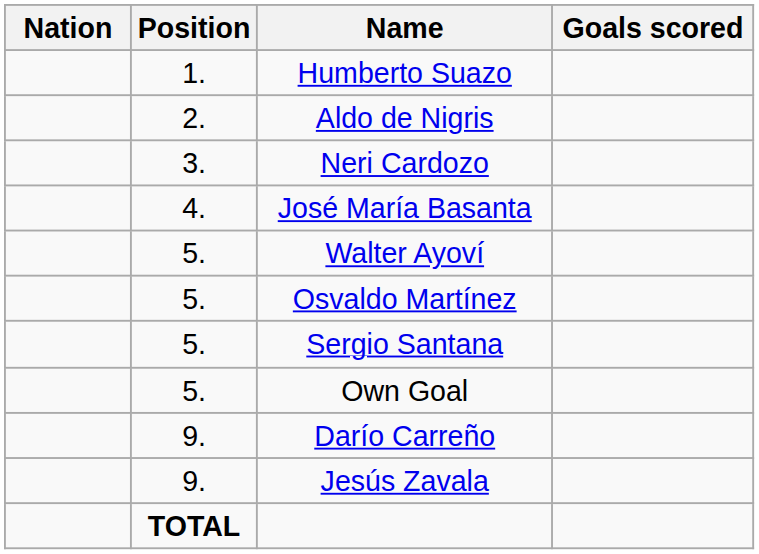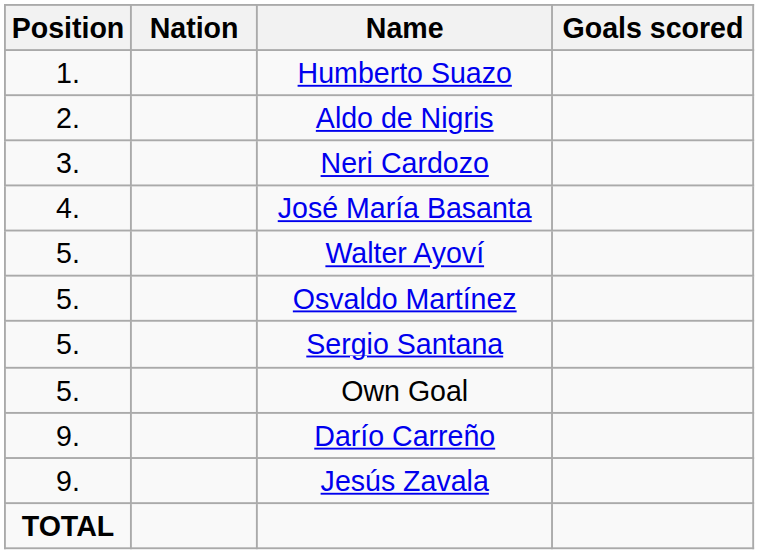 <table class="wikitable" style="font-size: 95%; text-align: center;">
 <tr>
+<th width=60>Position</th>
 <th width=60>Nation</th>
-<th width=60>Position</th>
 <th width=150>Name</th>
 <th width=100>Goals scored</th>
 </tr>
 <tr>
+<td>1.</td>
 <td></td>
-<td>1.</td>
 <td><a href='#'>Humberto Suazo</a></td>
 <td></td>
 </tr>
 <tr>
+<td>2.</td>
 <td></td>
-<td>2.</td>
 <td><a href='#'>Aldo de Nigris</a></td>
 <td></td>
 </tr>
 <tr>
+<td>3.</td>
 <td></td>
-<td>3.</td>
 <td><a href='#'>Neri Cardozo</a></td>
 <td></td>
 </tr>
 <tr>
+<td>4.</td>
 <td></td>
-<td>4.</td>
 <td><a href='#'>José María Basanta</a></td>
 <td></td>
 </tr>
 <tr>
+<td>5.</td>
 <td></td>
-<td>5.</td>
 <td><a href='#'>Walter Ayoví</a></td>
 <td></td>
 </tr>
 <tr>
+<td>5.</td>
 <td></td>
-<td>5.</td>
 <td><a href='#'>Osvaldo Martínez</a></td>
 <td></td>
 </tr>
 <tr>
+<td>5.</td>
 <td></td>
-<td>5.</td>
 <td><a href='#'>Sergio Santana</a></td>
 <td></td>
 </tr>
 <tr>
+<td>5.</td>
 <td></td>
-<td>5.</td>
 <td>Own Goal</td>
 <td></td>
 </tr>
 <tr>
+<td>9.</td>
 <td></td>
-<td>9.</td>
 <td><a href='#'>Darío Carreño</a></td>
 <td></td>
 </tr>
 <tr>
+<td>9.</td>
 <td></td>
-<td>9.</td>
 <td><a href='#'>Jesús Zavala</a></td>
 <td></td>
 </tr>
 <tr>
+<td><strong>TOTAL</strong></td>
 <td></td>
-<td><strong>TOTAL</strong></td>
 <td></td>
 <td></td>
 </tr>
 </table>
